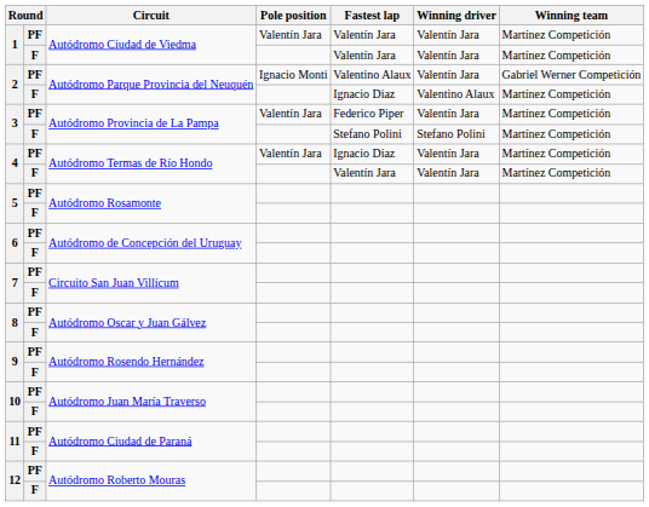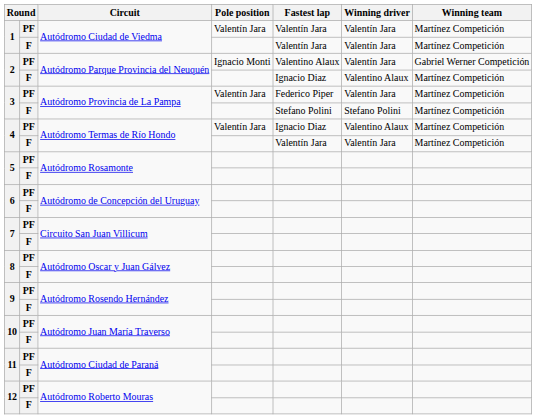 <table class="wikitable" style="font-size: 85%;">
 <tr>
 <th colspan="2">Round</th>
 <th>Circuit</th>
 <th>Pole position</th>
 <th>Fastest lap</th>
 <th>Winning driver</th>
 <th>Winning team</th>
 </tr>
 <tr>
 <th rowspan="2">1</th>
 <th>PF</th>
 <td rowspan="2"> <a href='#'>Autódromo Ciudad de Viedma</a></td>
 <td> Valentín Jara</td>
 <td> Valentín Jara</td>
 <td> Valentín Jara</td>
 <td>Martínez Competición</td>
 </tr>
 <tr>
 <th>F</th>
 <td></td>
 <td> Valentín Jara</td>
 <td> Valentín Jara</td>
 <td>Martínez Competición</td>
 </tr>
 <tr>
 <th rowspan="2">2</th>
 <th>PF</th>
 <td rowspan="2"> <a href='#'>Autódromo Parque Provincia del Neuquén</a></td>
 <td> Ignacio Monti</td>
 <td> Valentino Alaux</td>
 <td> Valentín Jara</td>
 <td>Gabriel Werner Competición</td>
 </tr>
 <tr>
 <th>F</th>
 <td></td>
 <td> Ignacio Diaz</td>
 <td> Valentino Alaux</td>
 <td>Martínez Competición</td>
 </tr>
 <tr>
 <th rowspan="2">3</th>
 <th>PF</th>
 <td rowspan="2"> <a href='#'>Autódromo Provincia de La Pampa</a></td>
 <td> Valentín Jara</td>
 <td> Federico Piper</td>
 <td> Valentín Jara</td>
 <td>Martínez Competición</td>
 </tr>
 <tr>
 <th>F</th>
 <td></td>
 <td> Stefano Polini</td>
 <td> Stefano Polini</td>
 <td>Martínez Competición</td>
 </tr>
 <tr>
 <th rowspan="2">4</th>
 <th>PF</th>
 <td rowspan="2"> <a href='#'>Autódromo Termas de Río Hondo</a></td>
 <td> Valentín Jara</td>
 <td> Ignacio Diaz</td>
-<td> Valentín Jara</td>
+<td> Valentino Alaux</td>
 <td>Martínez Competición</td>
 </tr>
 <tr>
 <th>F</th>
 <td></td>
 <td> Valentín Jara</td>
 <td> Valentín Jara</td>
 <td>Martínez Competición</td>
 </tr>
 <tr>
 <th rowspan="2">5</th>
 <th>PF</th>
 <td rowspan="2"> <a href='#'>Autódromo Rosamonte</a></td>
 <td></td>
 <td></td>
 <td></td>
 <td></td>
 </tr>
 <tr>
 <th>F</th>
 <td></td>
 <td></td>
 <td></td>
 <td></td>
 </tr>
 <tr>
 <th rowspan="2">6</th>
 <th>PF</th>
 <td rowspan="2"> <a href='#'>Autódromo de Concepción del Uruguay</a></td>
 <td></td>
 <td></td>
 <td></td>
 <td></td>
 </tr>
 <tr>
 <th>F</th>
 <td></td>
 <td></td>
 <td></td>
 <td></td>
 </tr>
 <tr>
 <th rowspan="2">7</th>
 <th>PF</th>
 <td rowspan="2"> <a href='#'>Circuito San Juan Villicum</a></td>
 <td></td>
 <td></td>
 <td></td>
 <td></td>
 </tr>
 <tr>
 <th>F</th>
 <td></td>
 <td></td>
 <td></td>
 <td></td>
 </tr>
 <tr>
 <th rowspan="2">8</th>
 <th>PF</th>
 <td rowspan="2"> <a href='#'>Autódromo Oscar y Juan Gálvez</a></td>
 <td></td>
 <td></td>
 <td></td>
 <td></td>
 </tr>
 <tr>
 <th>F</th>
 <td></td>
 <td></td>
 <td></td>
 <td></td>
 </tr>
 <tr>
 <th rowspan="2">9</th>
 <th>PF</th>
 <td rowspan="2"> <a href='#'>Autódromo Rosendo Hernández</a></td>
 <td></td>
 <td></td>
 <td></td>
 <td></td>
 </tr>
 <tr>
 <th>F</th>
 <td></td>
 <td></td>
 <td></td>
 <td></td>
 </tr>
 <tr>
 <th rowspan="2">10</th>
 <th>PF</th>
 <td rowspan="2"> <a href='#'>Autódromo Juan María Traverso</a></td>
 <td></td>
 <td></td>
 <td></td>
 <td></td>
 </tr>
 <tr>
 <th>F</th>
 <td></td>
 <td></td>
 <td></td>
 <td></td>
 </tr>
 <tr>
 <th rowspan="2">11</th>
 <th>PF</th>
 <td rowspan="2"> <a href='#'>Autódromo Ciudad de Paraná</a></td>
 <td></td>
 <td></td>
 <td></td>
 <td></td>
 </tr>
 <tr>
 <th>F</th>
 <td></td>
 <td></td>
 <td></td>
 <td></td>
 </tr>
 <tr>
 <th rowspan="2">12</th>
 <th>PF</th>
 <td rowspan="2"> <a href='#'>Autódromo Roberto Mouras</a></td>
 <td></td>
 <td></td>
 <td></td>
 <td></td>
 </tr>
 <tr>
 <th>F</th>
 <td></td>
 <td></td>
 <td></td>
 <td></td>
 </tr>
 </table>
